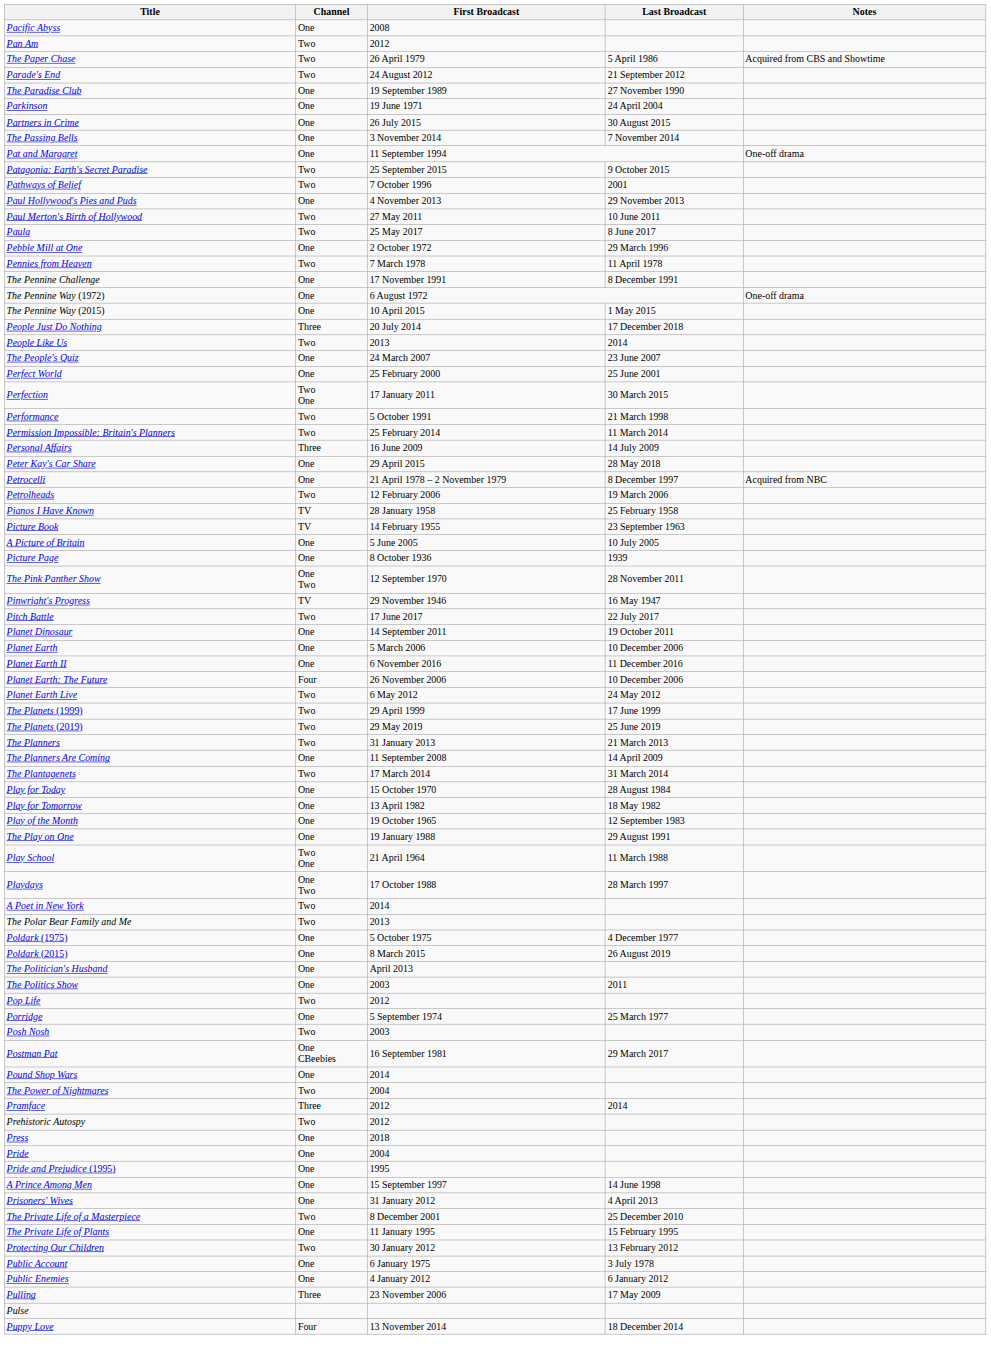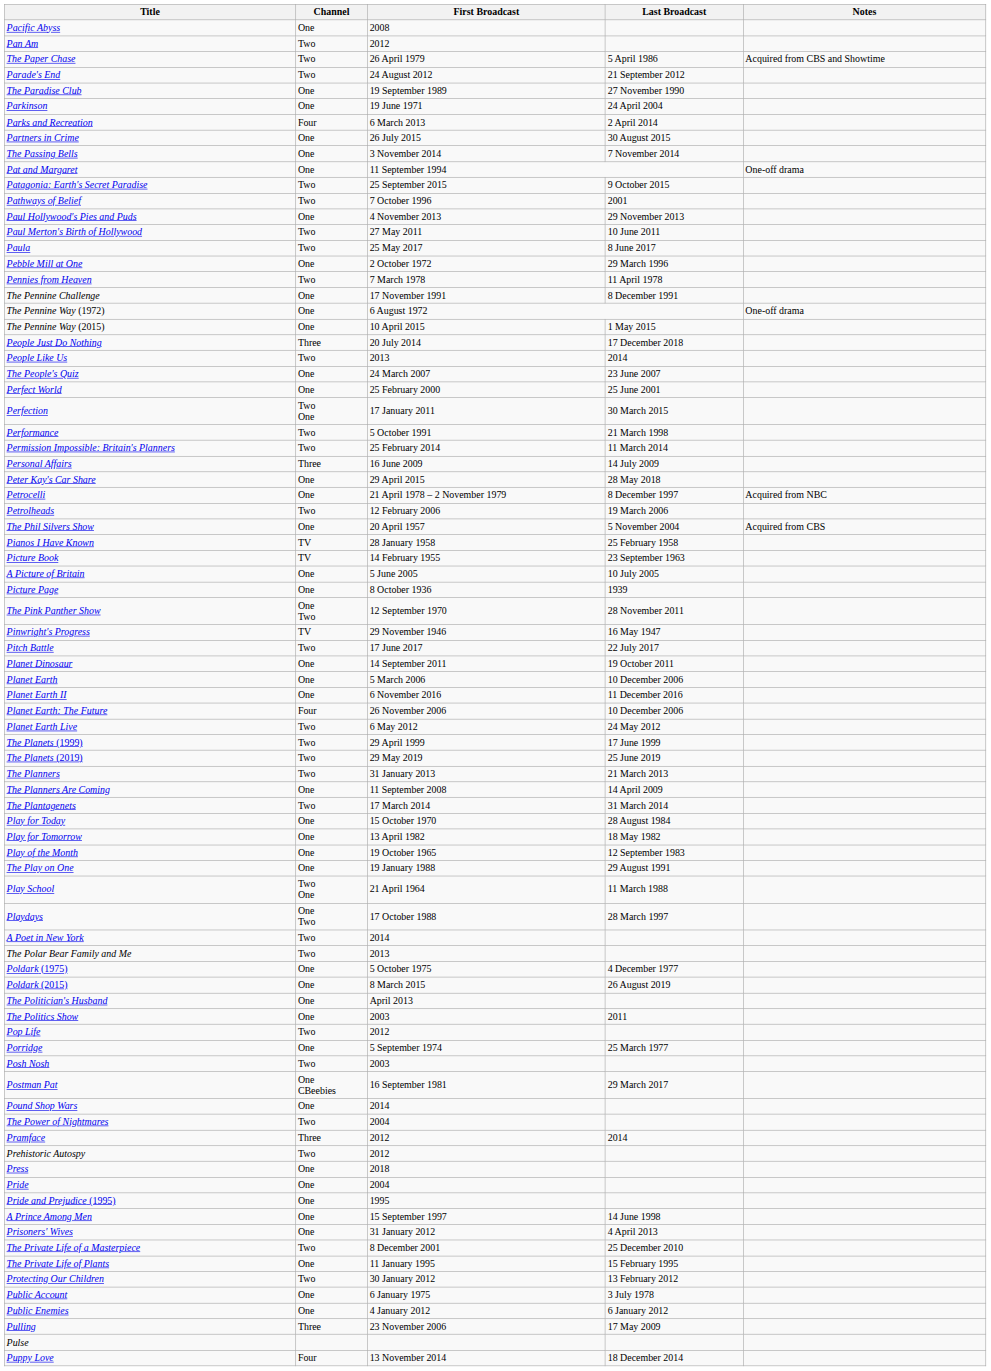 <table class="wikitable plainrowheaders sortable" style="width:100%;">
 <tr>
 <th scope=col>Title</th>
 <th scope=col>Channel</th>
 <th scope=col>First Broadcast</th>
 <th scope=col>Last Broadcast</th>
 <th scope=col>Notes</th>
 </tr>
 <tr>
 <td><em><a href='#'>Pacific Abyss</a></em></td>
 <td>One</td>
 <td>2008</td>
 <td></td>
 <td></td>
 </tr>
 <tr>
 <td><em><a href='#'>Pan Am</a></em></td>
 <td>Two</td>
 <td>2012</td>
 <td></td>
 <td></td>
 </tr>
 <tr>
 <td><em><a href='#'>The Paper Chase</a></em></td>
 <td>Two</td>
 <td>26 April 1979</td>
 <td>5 April 1986</td>
 <td>Acquired from CBS and Showtime</td>
 </tr>
 <tr>
 <td><em><a href='#'>Parade's End</a></em></td>
 <td>Two</td>
 <td>24 August 2012</td>
 <td>21 September 2012</td>
 <td></td>
 </tr>
 <tr>
 <td><em><a href='#'>The Paradise Club</a></em></td>
 <td>One</td>
 <td>19 September 1989</td>
 <td>27 November 1990</td>
 <td></td>
 </tr>
 <tr>
 <td><em><a href='#'>Parkinson</a></em></td>
 <td>One</td>
 <td>19 June 1971</td>
 <td>24 April 2004</td>
+<td></td>
+</tr>
+<tr>
+<td><em><a href='#'>Parks and Recreation</a></em></td>
+<td>Four</td>
+<td>6 March 2013</td>
+<td>2 April 2014</td>
 <td></td>
 </tr>
 <tr>
 <td><em><a href='#'>Partners in Crime</a></em></td>
 <td>One</td>
 <td>26 July 2015</td>
 <td>30 August 2015</td>
 <td></td>
 </tr>
 <tr>
 <td><em><a href='#'>The Passing Bells</a></em></td>
 <td>One</td>
 <td>3 November 2014</td>
 <td>7 November 2014</td>
 <td></td>
 </tr>
 <tr>
 <td><em><a href='#'>Pat and Margaret</a></em></td>
 <td>One</td>
 <td colspan="2">11 September 1994</td>
 <td>One-off drama</td>
 </tr>
 <tr>
 <td><em><a href='#'>Patagonia: Earth's Secret Paradise</a></em></td>
 <td>Two</td>
 <td>25 September 2015</td>
 <td>9 October 2015</td>
 <td></td>
 </tr>
 <tr>
 <td><em><a href='#'>Pathways of Belief</a></em></td>
 <td>Two</td>
 <td>7 October 1996</td>
 <td>2001</td>
 <td></td>
 </tr>
 <tr>
 <td><em><a href='#'>Paul Hollywood's Pies and Puds</a></em></td>
 <td>One</td>
 <td>4 November 2013</td>
 <td>29 November 2013</td>
 <td></td>
 </tr>
 <tr>
 <td><em><a href='#'>Paul Merton's Birth of Hollywood</a></em></td>
 <td>Two</td>
 <td>27 May 2011</td>
 <td>10 June 2011</td>
 <td></td>
 </tr>
 <tr>
 <td><em><a href='#'>Paula</a></em></td>
 <td>Two</td>
 <td>25 May 2017</td>
 <td>8 June 2017</td>
 <td></td>
 </tr>
 <tr>
 <td><em><a href='#'>Pebble Mill at One</a></em></td>
 <td>One</td>
 <td>2 October 1972</td>
 <td>29 March 1996</td>
 <td></td>
 </tr>
 <tr>
 <td><em><a href='#'>Pennies from Heaven</a></em></td>
 <td>Two</td>
 <td>7 March 1978</td>
 <td>11 April 1978</td>
 <td></td>
 </tr>
 <tr>
 <td><em>The Pennine Challenge</em></td>
 <td>One</td>
 <td>17 November 1991</td>
 <td>8 December 1991</td>
 <td></td>
 </tr>
 <tr>
 <td><em>The Pennine Way</em> (1972)</td>
 <td>One</td>
 <td colspan="2">6 August 1972</td>
 <td>One-off drama</td>
 </tr>
 <tr>
 <td><em>The Pennine Way</em> (2015)</td>
 <td>One</td>
 <td>10 April 2015</td>
 <td>1 May 2015</td>
 <td></td>
 </tr>
 <tr>
 <td><em><a href='#'>People Just Do Nothing</a></em></td>
 <td>Three</td>
 <td>20 July 2014</td>
 <td>17 December 2018</td>
 <td></td>
 </tr>
 <tr>
 <td><em><a href='#'>People Like Us</a></em></td>
 <td>Two</td>
 <td>2013</td>
 <td>2014</td>
 <td></td>
 </tr>
 <tr>
 <td><em><a href='#'>The People's Quiz</a></em></td>
 <td>One</td>
 <td>24 March 2007</td>
 <td>23 June 2007</td>
 <td></td>
 </tr>
 <tr>
 <td><em><a href='#'>Perfect World</a></em></td>
 <td>One</td>
 <td>25 February 2000</td>
 <td>25 June 2001</td>
 <td></td>
 </tr>
 <tr>
 <td><em><a href='#'>Perfection</a></em></td>
 <td>Two <br> One</td>
 <td>17 January 2011</td>
 <td>30 March 2015</td>
 <td></td>
 </tr>
 <tr>
 <td><em><a href='#'>Performance</a></em></td>
 <td>Two</td>
 <td>5 October 1991</td>
 <td>21 March 1998</td>
 <td></td>
 </tr>
 <tr>
 <td><em><a href='#'>Permission Impossible: Britain's Planners</a></em></td>
 <td>Two</td>
 <td>25 February 2014</td>
 <td>11 March 2014</td>
 <td></td>
 </tr>
 <tr>
 <td><em><a href='#'>Personal Affairs</a></em></td>
 <td>Three</td>
 <td>16 June 2009</td>
 <td>14 July 2009</td>
 <td></td>
 </tr>
 <tr>
 <td><em><a href='#'>Peter Kay's Car Share</a></em></td>
 <td>One</td>
 <td>29 April 2015</td>
 <td>28 May 2018</td>
 <td></td>
 </tr>
 <tr>
 <td><em><a href='#'>Petrocelli</a></em></td>
 <td>One</td>
 <td>21 April 1978 – 2 November 1979</td>
 <td>8 December 1997</td>
 <td>Acquired from NBC</td>
 </tr>
 <tr>
 <td><em><a href='#'>Petrolheads</a></em></td>
 <td>Two</td>
 <td>12 February 2006</td>
 <td>19 March 2006</td>
 <td></td>
+</tr>
+<tr>
+<td><em><a href='#'>The Phil Silvers Show</a></em></td>
+<td>One</td>
+<td>20 April 1957</td>
+<td>5 November 2004</td>
+<td>Acquired from CBS</td>
 </tr>
 <tr>
 <td><em><a href='#'>Pianos I Have Known</a></em></td>
 <td>TV</td>
 <td>28 January 1958</td>
 <td>25 February 1958</td>
 <td></td>
 </tr>
 <tr>
 <td><em><a href='#'>Picture Book</a></em></td>
 <td>TV</td>
 <td>14 February 1955</td>
 <td>23 September 1963</td>
 <td></td>
 </tr>
 <tr>
 <td><em><a href='#'>A Picture of Britain</a></em></td>
 <td>One</td>
 <td>5 June 2005</td>
 <td>10 July 2005</td>
 <td></td>
 </tr>
 <tr>
 <td><em><a href='#'>Picture Page</a></em></td>
 <td>One</td>
 <td>8 October 1936</td>
 <td>1939</td>
 <td></td>
 </tr>
 <tr>
 <td><em><a href='#'>The Pink Panther Show</a></em></td>
 <td>One  <br> Two </td>
 <td>12 September 1970</td>
 <td>28 November 2011</td>
 <td></td>
 </tr>
 <tr>
 <td><em><a href='#'>Pinwright's Progress</a></em></td>
 <td>TV</td>
 <td>29 November 1946</td>
 <td>16 May 1947</td>
 <td></td>
 </tr>
 <tr>
 <td><em><a href='#'>Pitch Battle</a></em></td>
 <td>Two</td>
 <td>17 June 2017</td>
 <td>22 July 2017</td>
 <td></td>
 </tr>
 <tr>
 <td><em><a href='#'>Planet Dinosaur</a></em></td>
 <td>One</td>
 <td>14 September 2011</td>
 <td>19 October 2011</td>
 <td></td>
 </tr>
 <tr>
 <td><em><a href='#'>Planet Earth</a></em></td>
 <td>One</td>
 <td>5 March 2006</td>
 <td>10 December 2006</td>
 <td></td>
 </tr>
 <tr>
 <td><em><a href='#'>Planet Earth II</a></em></td>
 <td>One</td>
 <td>6 November 2016</td>
 <td>11 December 2016</td>
 <td></td>
 </tr>
 <tr>
 <td><em><a href='#'>Planet Earth: The Future</a></em></td>
 <td>Four</td>
 <td>26 November 2006</td>
 <td>10 December 2006</td>
 <td></td>
 </tr>
 <tr>
 <td><em><a href='#'>Planet Earth Live</a></em></td>
 <td>Two</td>
 <td>6 May 2012</td>
 <td>24 May 2012</td>
 <td></td>
 </tr>
 <tr>
 <td><a href='#'><em>The Planets</em> (1999)</a></td>
 <td>Two</td>
 <td>29 April 1999</td>
 <td>17 June 1999</td>
 <td></td>
 </tr>
 <tr>
 <td><a href='#'><em>The Planets</em> (2019)</a></td>
 <td>Two</td>
 <td>29 May 2019</td>
 <td>25 June 2019</td>
 <td></td>
 </tr>
 <tr>
 <td><em><a href='#'>The Planners</a></em></td>
 <td>Two</td>
 <td>31 January 2013</td>
 <td>21 March 2013</td>
 <td></td>
 </tr>
 <tr>
 <td><em><a href='#'>The Planners Are Coming</a></em></td>
 <td>One</td>
 <td>11 September 2008</td>
 <td>14 April 2009</td>
 <td></td>
 </tr>
 <tr>
 <td><em><a href='#'>The Plantagenets</a></em></td>
 <td>Two</td>
 <td>17 March 2014</td>
 <td>31 March 2014</td>
 <td></td>
 </tr>
 <tr>
 <td><em><a href='#'>Play for Today</a></em></td>
 <td>One</td>
 <td>15 October 1970</td>
 <td>28 August 1984</td>
 <td></td>
 </tr>
 <tr>
 <td><em><a href='#'>Play for Tomorrow</a></em></td>
 <td>One</td>
 <td>13 April 1982</td>
 <td>18 May 1982</td>
 <td></td>
 </tr>
 <tr>
 <td><em><a href='#'>Play of the Month</a></em></td>
 <td>One</td>
 <td>19 October 1965</td>
 <td>12 September 1983</td>
 <td></td>
 </tr>
 <tr>
 <td><em><a href='#'>The Play on One</a></em></td>
 <td>One</td>
 <td>19 January 1988</td>
 <td>29 August 1991</td>
 <td></td>
 </tr>
 <tr>
 <td><em><a href='#'>Play School</a></em></td>
 <td>Two <br> One</td>
 <td>21 April 1964</td>
 <td>11 March 1988</td>
 <td></td>
 </tr>
 <tr>
 <td><em><a href='#'>Playdays</a></em></td>
 <td>One <br> Two</td>
 <td>17 October 1988</td>
 <td>28 March 1997</td>
 <td></td>
 </tr>
 <tr>
 <td><em><a href='#'>A Poet in New York</a></em></td>
 <td>Two</td>
 <td>2014</td>
 <td></td>
 <td></td>
 </tr>
 <tr>
 <td><em>The Polar Bear Family and Me</em></td>
 <td>Two</td>
 <td>2013</td>
 <td></td>
 <td></td>
 </tr>
 <tr>
 <td><a href='#'><em>Poldark</em> (1975)</a></td>
 <td>One</td>
 <td>5 October 1975</td>
 <td>4 December 1977</td>
 <td></td>
 </tr>
 <tr>
 <td><a href='#'><em>Poldark</em> (2015)</a></td>
 <td>One</td>
 <td>8 March 2015</td>
 <td>26 August 2019</td>
 <td></td>
 </tr>
 <tr>
 <td><em><a href='#'>The Politician's Husband</a></em></td>
 <td>One</td>
 <td>April 2013</td>
 <td></td>
 <td></td>
 </tr>
 <tr>
 <td><em><a href='#'>The Politics Show</a></em></td>
 <td>One</td>
 <td>2003</td>
 <td>2011</td>
 <td></td>
 </tr>
 <tr>
 <td><em><a href='#'>Pop Life</a></em></td>
 <td>Two</td>
 <td>2012</td>
 <td></td>
 <td></td>
 </tr>
 <tr>
 <td><em><a href='#'>Porridge</a></em></td>
 <td>One</td>
 <td>5 September 1974</td>
 <td>25 March 1977</td>
 <td></td>
 </tr>
 <tr>
 <td><em><a href='#'>Posh Nosh</a></em></td>
 <td>Two</td>
 <td>2003</td>
 <td></td>
 <td></td>
 </tr>
 <tr>
 <td><em><a href='#'>Postman Pat</a></em></td>
 <td>One <br> CBeebies</td>
 <td>16 September 1981</td>
 <td>29 March 2017</td>
 <td></td>
 </tr>
 <tr>
 <td><em><a href='#'>Pound Shop Wars</a></em></td>
 <td>One</td>
 <td>2014</td>
 <td></td>
 <td></td>
 </tr>
 <tr>
 <td><em><a href='#'>The Power of Nightmares</a></em></td>
 <td>Two</td>
 <td>2004</td>
 <td></td>
 <td></td>
 </tr>
 <tr>
 <td><em><a href='#'>Pramface</a></em></td>
 <td>Three</td>
 <td>2012</td>
 <td>2014</td>
 <td></td>
 </tr>
 <tr>
 <td><em>Prehistoric Autospy</em></td>
 <td>Two</td>
 <td>2012</td>
 <td></td>
 <td></td>
 </tr>
 <tr>
 <td><em><a href='#'>Press</a></em></td>
 <td>One</td>
 <td>2018</td>
 <td></td>
 <td></td>
 </tr>
 <tr>
 <td><em><a href='#'>Pride</a></em></td>
 <td>One</td>
 <td>2004</td>
 <td></td>
 <td></td>
 </tr>
 <tr>
 <td><a href='#'><em>Pride and Prejudice</em> (1995)</a></td>
 <td>One</td>
 <td>1995</td>
 <td></td>
 <td></td>
 </tr>
 <tr>
 <td><em><a href='#'>A Prince Among Men</a></em></td>
 <td>One</td>
 <td>15 September 1997</td>
 <td>14 June 1998</td>
 <td></td>
 </tr>
 <tr>
 <td><em><a href='#'>Prisoners' Wives</a></em></td>
 <td>One</td>
 <td>31 January 2012</td>
 <td>4 April 2013</td>
 <td></td>
 </tr>
 <tr>
 <td><em><a href='#'>The Private Life of a Masterpiece</a></em></td>
 <td>Two</td>
 <td>8 December 2001</td>
 <td>25 December 2010</td>
 <td></td>
 </tr>
 <tr>
 <td><em><a href='#'>The Private Life of Plants</a></em></td>
 <td>One</td>
 <td>11 January 1995</td>
 <td>15 February 1995</td>
 <td></td>
 </tr>
 <tr>
 <td><em><a href='#'>Protecting Our Children</a></em></td>
 <td>Two</td>
 <td>30 January 2012</td>
 <td>13 February 2012</td>
 <td></td>
 </tr>
 <tr>
 <td><em><a href='#'>Public Account</a></em></td>
 <td>One</td>
 <td>6 January 1975</td>
 <td>3 July 1978</td>
 <td></td>
 </tr>
 <tr>
 <td><em><a href='#'>Public Enemies</a></em></td>
 <td>One</td>
 <td>4 January 2012</td>
 <td>6 January 2012</td>
 <td></td>
 </tr>
 <tr>
 <td><em><a href='#'>Pulling</a></em></td>
 <td>Three</td>
 <td>23 November 2006</td>
 <td>17 May 2009</td>
 <td></td>
 </tr>
 <tr>
 <td><em>Pulse</em></td>
 <td></td>
 <td></td>
 <td></td>
 <td></td>
 </tr>
 <tr>
 <td><em><a href='#'>Puppy Love</a></em></td>
 <td>Four</td>
 <td>13 November 2014</td>
 <td>18 December 2014</td>
 <td></td>
 </tr>
 </table>
